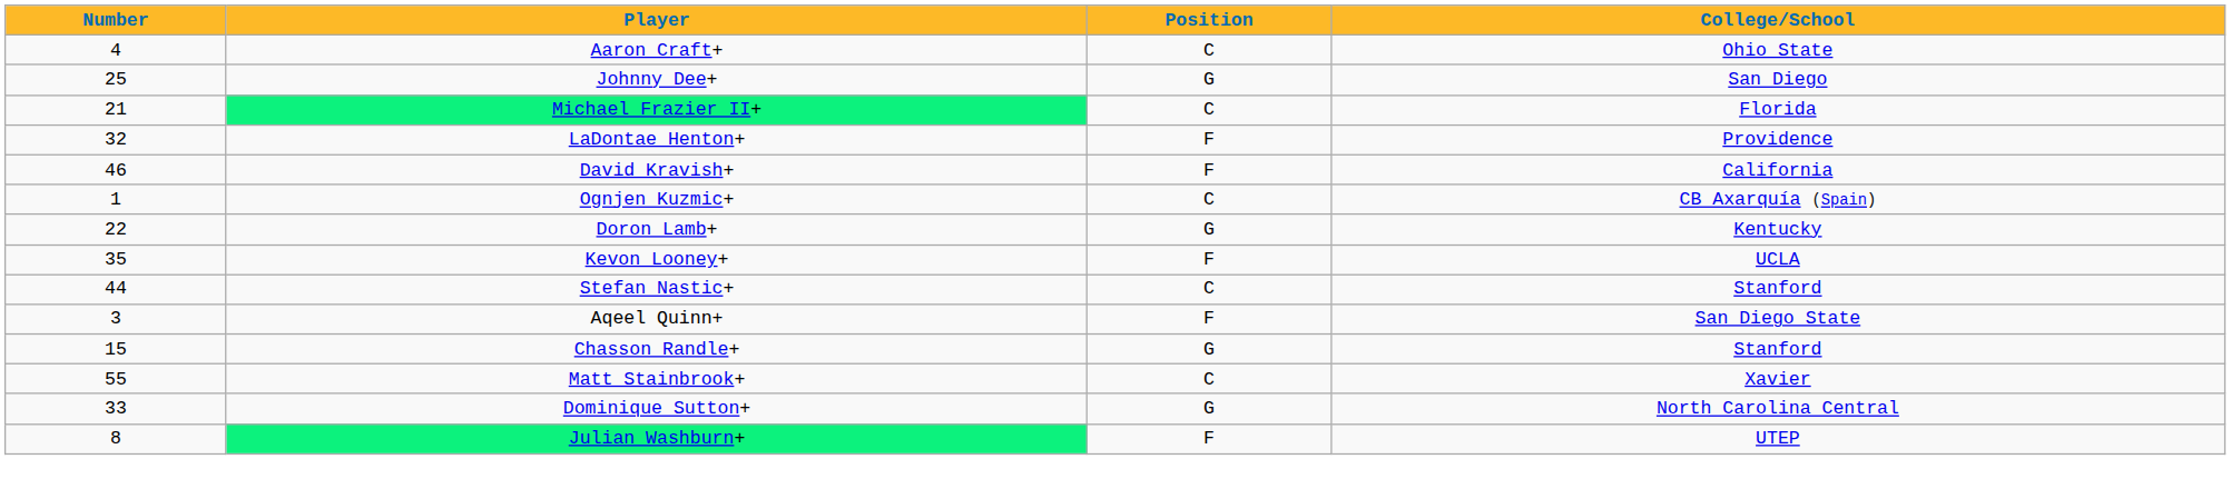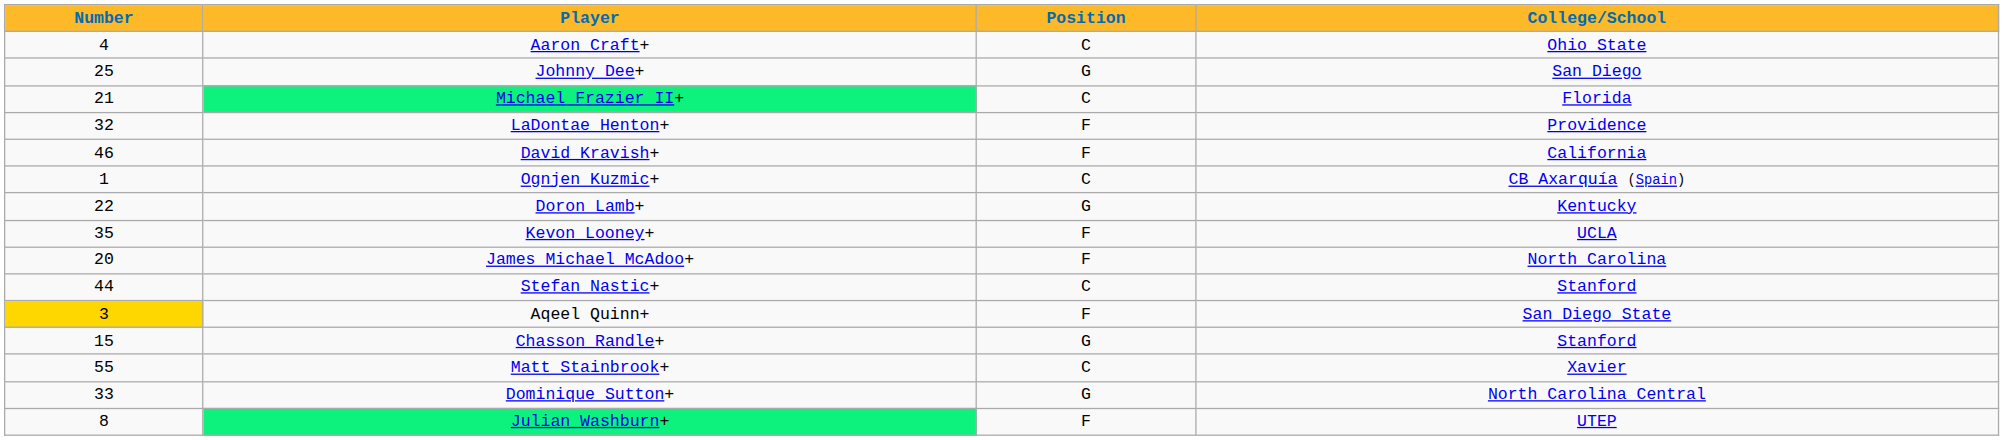 <table class="wikitable sortable sortable">
 <tr>
 <th style="background:#FDB927; color:#006BB6" width="1%">Number</th>
 <th style="background:#FDB927; color:#006BB6" width="5%">Player</th>
 <th style="background:#FDB927; color:#006BB6" width="1%">Position</th>
 <th style="background:#FDB927; color:#006BB6" width="5%">College/School</th>
 </tr>
 <tr style="text-align: center">
 <td>4</td>
 <td><a href='#'>Aaron Craft</a>+</td>
 <td>C</td>
 <td><a href='#'>Ohio State</a></td>
 </tr>
 <tr style="text-align: center">
 <td>25</td>
 <td><a href='#'>Johnny Dee</a>+</td>
 <td>G</td>
 <td><a href='#'>San Diego</a></td>
 </tr>
 <tr style="text-align: center">
 <td>21</td>
 <td bgcolor="#0CF27D"><a href='#'>Michael Frazier II</a>+</td>
 <td>C</td>
 <td><a href='#'>Florida</a></td>
 </tr>
 <tr style="text-align: center">
 <td>32</td>
 <td><a href='#'>LaDontae Henton</a>+</td>
 <td>F</td>
 <td><a href='#'>Providence</a></td>
 </tr>
 <tr style="text-align: center">
 <td>46</td>
 <td><a href='#'>David Kravish</a>+</td>
 <td>F</td>
 <td><a href='#'>California</a></td>
 </tr>
 <tr style="text-align: center">
 <td>1</td>
 <td><a href='#'>Ognjen Kuzmic</a>+</td>
 <td>C</td>
 <td><a href='#'>CB Axarquía</a> <small>(<a href='#'>Spain</a>)</small></td>
 </tr>
 <tr style="text-align: center">
 <td>22</td>
 <td><a href='#'>Doron Lamb</a>+</td>
 <td>G</td>
 <td><a href='#'>Kentucky</a></td>
 </tr>
 <tr style="text-align: center">
 <td>35</td>
 <td><a href='#'>Kevon Looney</a>+</td>
 <td>F</td>
 <td><a href='#'>UCLA</a></td>
 </tr>
 <tr style="text-align: center">
+<td>20</td>
+<td><a href='#'>James Michael McAdoo</a>+</td>
+<td>F</td>
+<td><a href='#'>North Carolina</a></td>
+</tr>
+<tr style="text-align: center">
 <td>44</td>
 <td><a href='#'>Stefan Nastic</a>+</td>
 <td>C</td>
 <td><a href='#'>Stanford</a></td>
 </tr>
 <tr style="text-align: center">
-<td>3</td>
+<td style="background: gold;">3</td>
 <td>Aqeel Quinn+</td>
 <td>F</td>
 <td><a href='#'>San Diego State</a></td>
 </tr>
 <tr style="text-align: center">
 <td>15</td>
 <td><a href='#'>Chasson Randle</a>+</td>
 <td>G</td>
 <td><a href='#'>Stanford</a></td>
 </tr>
 <tr style="text-align: center">
 <td>55</td>
 <td><a href='#'>Matt Stainbrook</a>+</td>
 <td>C</td>
 <td><a href='#'>Xavier</a></td>
 </tr>
 <tr style="text-align: center">
 <td>33</td>
 <td><a href='#'>Dominique Sutton</a>+</td>
 <td>G</td>
 <td><a href='#'>North Carolina Central</a></td>
 </tr>
 <tr style="text-align: center">
 <td>8</td>
 <td bgcolor="#0CF27D"><a href='#'>Julian Washburn</a>+</td>
 <td>F</td>
 <td><a href='#'>UTEP</a></td>
 </tr>
 </table>
